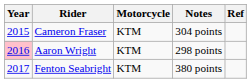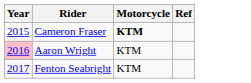 <table class="wikitable" style="font-size: 85%">
 <tr>
 <th>Year</th>
 <th>Rider</th>
 <th>Motorcycle</th>
-<th>Notes</th>
 <th>Ref</th>
 </tr>
 <tr>
 <td><a href='#'>2015</a></td>
 <td><a href='#'>Cameron Fraser</a></td>
-<td>KTM</td>
-<td>304 points</td>
+<td><strong>KTM</strong></td>
 <td></td>
 </tr>
 <tr>
 <td style="background: pink;"><a href='#'>2016</a></td>
 <td><a href='#'>Aaron Wright</a></td>
 <td>KTM</td>
-<td>298 points</td>
 <td></td>
 </tr>
 <tr>
 <td><a href='#'>2017</a></td>
 <td><a href='#'>Fenton Seabright</a></td>
 <td>KTM</td>
-<td>380 points</td>
 <td></td>
 </tr>
 </table>
